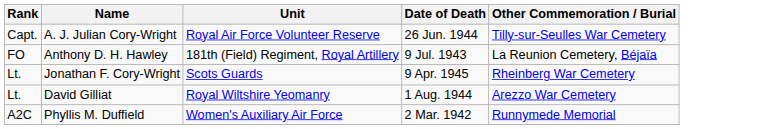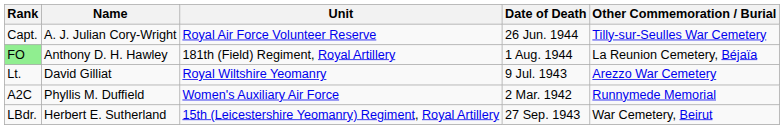 <table class="wikitable">
 <tr>
 <th>Rank</th>
 <th>Name</th>
 <th>Unit</th>
 <th>Date of Death</th>
 <th>Other Commemoration / Burial</th>
 </tr>
 <tr>
 <td>Capt.</td>
 <td>A. J. Julian Cory-Wright</td>
 <td><a href='#'>Royal Air Force Volunteer Reserve</a></td>
 <td>26 Jun. 1944</td>
 <td><a href='#'>Tilly-sur-Seulles War Cemetery</a></td>
 </tr>
 <tr>
-<td>FO</td>
+<td style="background: lightgreen;">FO</td>
 <td>Anthony D. H. Hawley</td>
 <td>181th (Field) Regiment, <a href='#'>Royal Artillery</a></td>
-<td>9 Jul. 1943</td>
+<td>1 Aug. 1944</td>
 <td>La Reunion Cemetery, <a href='#'>Béjaïa</a></td>
-</tr>
-<tr>
-<td>Lt.</td>
-<td>Jonathan F. Cory-Wright</td>
-<td><a href='#'>Scots Guards</a></td>
-<td>9 Apr. 1945</td>
-<td><a href='#'>Rheinberg War Cemetery</a></td>
 </tr>
 <tr>
 <td>Lt.</td>
 <td>David Gilliat</td>
 <td><a href='#'>Royal Wiltshire Yeomanry</a></td>
-<td>1 Aug. 1944</td>
+<td>9 Jul. 1943</td>
 <td><a href='#'>Arezzo War Cemetery</a></td>
 </tr>
 <tr>
 <td>A2C</td>
 <td>Phyllis M. Duffield</td>
 <td><a href='#'>Women's Auxiliary Air Force</a></td>
 <td>2 Mar. 1942</td>
 <td><a href='#'>Runnymede Memorial</a></td>
 </tr>
+<tr>
+<td>LBdr.</td>
+<td>Herbert E. Sutherland</td>
+<td><a href='#'>15th (Leicestershire Yeomanry) Regiment</a>, <a href='#'>Royal Artillery</a></td>
+<td>27 Sep. 1943</td>
+<td>War Cemetery, <a href='#'>Beirut</a></td>
+</tr>
 </table>
